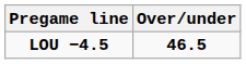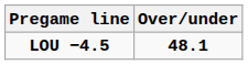 <table class="wikitable">
 <tr align="center">
 <th style=>Pregame line</th>
 <th style=>Over/under</th>
 </tr>
 <tr align="center">
 <td><strong>LOU −4.5</strong></td>
-<td><strong>46.5</strong></td>
+<td><strong>48.1</strong></td>
 </tr>
 </table>
